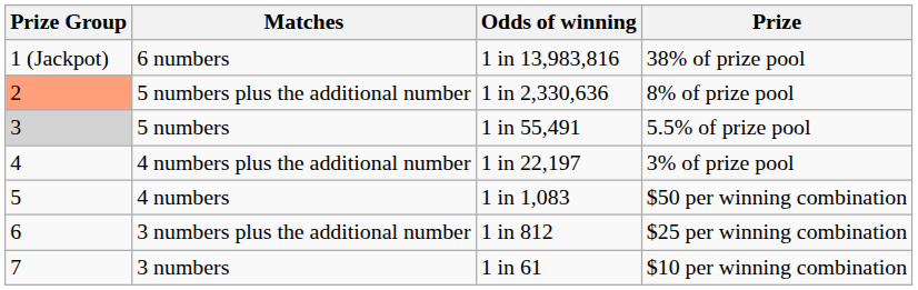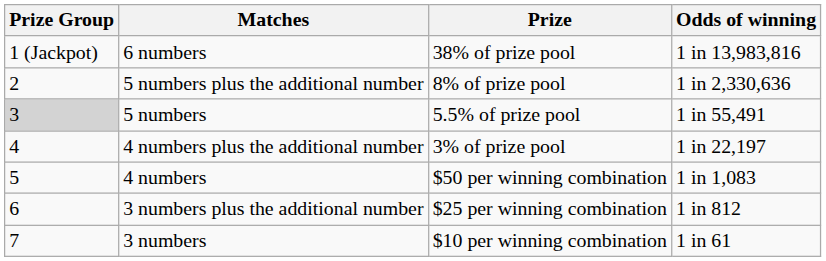 <table class="wikitable">
 <tr>
 <th>Prize Group</th>
 <th>Matches</th>
+<th>Prize</th>
 <th>Odds of winning</th>
-<th>Prize</th>
 </tr>
 <tr>
 <td>1 (Jackpot)</td>
 <td>6 numbers</td>
+<td>38% of prize pool</td>
 <td>1 in 13,983,816</td>
-<td>38% of prize pool</td>
 </tr>
 <tr>
-<td style="background: lightsalmon;">2</td>
+<td>2</td>
 <td>5 numbers plus the additional number</td>
+<td>8% of prize pool</td>
 <td>1 in 2,330,636</td>
-<td>8% of prize pool</td>
 </tr>
 <tr>
 <td style="background: lightgrey;">3</td>
 <td>5 numbers</td>
+<td>5.5% of prize pool</td>
 <td>1 in 55,491</td>
-<td>5.5% of prize pool</td>
 </tr>
 <tr>
 <td>4</td>
 <td>4 numbers plus the additional number</td>
+<td>3% of prize pool</td>
 <td>1 in 22,197</td>
-<td>3% of prize pool</td>
 </tr>
 <tr>
 <td>5</td>
 <td>4 numbers</td>
+<td>$50 per winning combination</td>
 <td>1 in 1,083</td>
-<td>$50 per winning combination</td>
 </tr>
 <tr>
 <td>6</td>
 <td>3 numbers plus the additional number</td>
+<td>$25 per winning combination</td>
 <td>1 in 812</td>
-<td>$25 per winning combination</td>
 </tr>
 <tr>
 <td>7</td>
 <td>3 numbers</td>
+<td>$10 per winning combination</td>
 <td>1 in 61</td>
-<td>$10 per winning combination</td>
 </tr>
 </table>
